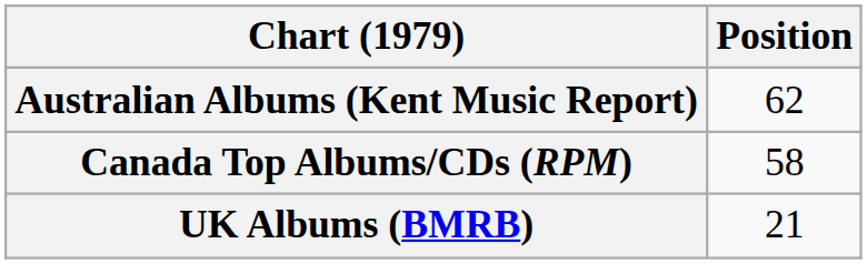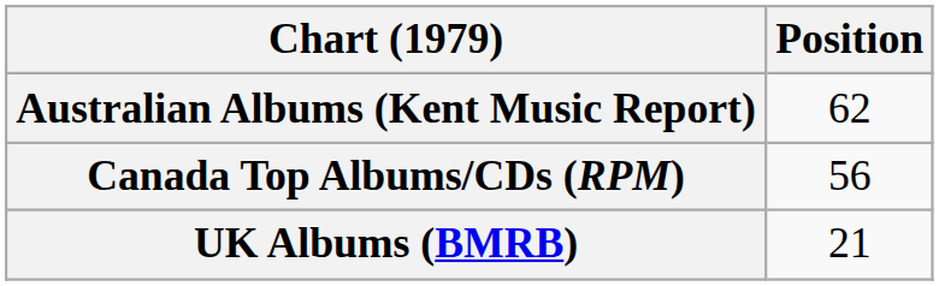 <table class="wikitable sortable plainrowheaders" style="text-align:center">
 <tr>
 <th scope="col">Chart (1979)</th>
 <th scope="col">Position</th>
 </tr>
 <tr>
 <th scope="row">Australian Albums (Kent Music Report)</th>
 <td>62</td>
 </tr>
 <tr>
 <th scope="row">Canada Top Albums/CDs (<em>RPM</em>)</th>
-<td>58</td>
+<td>56</td>
 </tr>
 <tr>
 <th scope="row">UK Albums (<a href='#'>BMRB</a>)</th>
 <td>21</td>
 </tr>
 </table>
